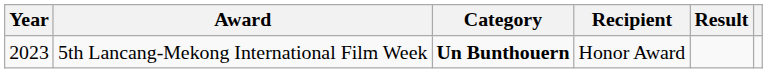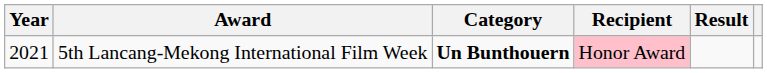 <table class="wikitable sortable">
 <tr>
 <th>Year</th>
 <th>Award</th>
 <th>Category</th>
 <th>Recipient</th>
 <th>Result</th>
 <th></th>
 </tr>
 <tr>
-<td>2023</td>
+<td>2021</td>
 <td>5th Lancang-Mekong International Film Week</td>
 <td><strong>Un Bunthouern</strong></td>
-<td>Honor Award</td>
+<td style="background: pink;">Honor Award</td>
 <td></td>
 <td></td>
 </tr>
 </table>
